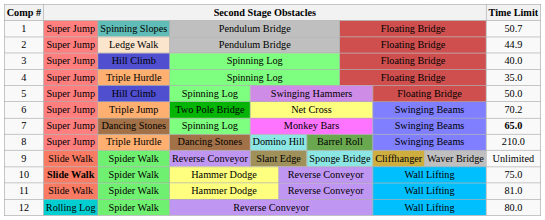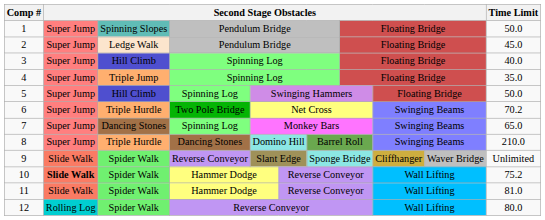 <table class="wikitable">
 <tr>
 <th>Comp #</th>
 <th colspan="9">Second Stage Obstacles</th>
 <th colspan="6">Time Limit</th>
 </tr>
 <tr>
 <td align="center">1</td>
 <td align="center" style="background-color: #ff7f7f;">Super Jump</td>
 <td align="center" style="background-color: #60bcb6;">Spinning Slopes</td>
 <td colspan="4" align="center" style="background-color: #bfbfbf;">Pendulum Bridge</td>
 <td colspan="3" align="center" style="background-color: #cf4f4f;">Floating Bridge</td>
-<td align="center">50.7</td>
+<td align="center">50.0</td>
 </tr>
 <tr>
 <td align="center">2</td>
 <td align="center" style="background-color: #ff7f7f;">Super Jump</td>
 <td align="center" style="background-color: #FCE5CD;">Ledge Walk</td>
 <td colspan="4" align="center" style="background-color: #bfbfbf;">Pendulum Bridge</td>
 <td colspan="3" align="center" style="background-color: #cf4f4f;">Floating Bridge</td>
-<td align="center">44.9</td>
+<td align="center">45.0</td>
 </tr>
 <tr>
 <td align="center">3</td>
 <td align="center" style="background-color: #ff7f7f;">Super Jump</td>
 <td align="center" style="background-color: #4f4fcf;">Hill Climb</td>
 <td colspan="4" align="center" style="background-color: #7FFF7F;">Spinning Log</td>
 <td colspan="3" align="center" style="background-color: #cf4f4f;">Floating Bridge</td>
 <td align="center">40.0</td>
 </tr>
 <tr>
 <td align="center">4</td>
 <td align="center" style="background-color: #ff7f7f;">Super Jump</td>
-<td align="center" style="background-color: #ffaf6f;">Triple Hurdle</td>
+<td align="center" style="background-color: #ffaf6f;">Triple Jump</td>
 <td colspan="4" align="center" style="background-color: #7FFF7F;">Spinning Log</td>
 <td colspan="3" align="center" style="background-color: #cf4f4f;">Floating Bridge</td>
 <td align="center">35.0</td>
 </tr>
 <tr>
 <td align="center">5</td>
 <td align="center" style="background-color: #ff7f7f;">Super Jump</td>
 <td align="center" style="background-color: #4f4fcf;">Hill Climb</td>
 <td align="center" style="background-color: #7FFF7F;">Spinning Log</td>
 <td colspan="4" align="center" style="background-color: #cf8ce7;">Swinging Hammers</td>
 <td colspan="2" align="center" style="background-color: #cf4f4f;">Floating Bridge</td>
 <td align="center">50.0</td>
 </tr>
 <tr>
 <td align="center">6</td>
 <td align="center" style="background-color: #ff7f7f;">Super Jump</td>
-<td align="center" style="background-color: #ffaf6f;">Triple Jump</td>
+<td align="center" style="background-color: #ffaf6f;">Triple Hurdle</td>
 <td align="center" style="background-color: #04b404;">Two Pole Bridge</td>
 <td colspan="4" align="center" style="background-color: #FFFF7F;">Net Cross</td>
 <td colspan="2" align="center" style="background-color: #7f7fff;">Swinging Beams</td>
 <td align="center">70.2</td>
 </tr>
 <tr>
 <td align="center">7</td>
 <td align="center" style="background-color: #ff7f7f;">Super Jump</td>
 <td align="center" style="background-color: #A27147;">Dancing Stones</td>
 <td align="center" style="background-color: #7FFF7F;">Spinning Log</td>
 <td colspan="4" align="center" style="background-color: #FF74FF;">Monkey Bars</td>
 <td colspan="2" align="center" style="background-color: #7f7fff;">Swinging Beams</td>
-<td align="center"><strong>65.0</strong></td>
+<td align="center">65.0</td>
 </tr>
 <tr>
 <td align="center">8</td>
 <td align="center" style="background-color: #ff7f7f;">Super Jump</td>
 <td align="center" style="background-color: #ffaf6f;">Triple Hurdle</td>
 <td align="center" style="background-color: #A27147;">Dancing Stones</td>
 <td colspan="2" align="center" style="background-color: #8ce7e4;">Domino Hill</td>
 <td colspan="2" align="center" style="background-color: #6AA84F;">Barrel Roll</td>
 <td colspan="2" align="center" style="background-color: #7f7fff;">Swinging Beams</td>
 <td align="center">210.0</td>
 </tr>
 <tr>
 <td align="center">9</td>
 <td align="center" style="background-color: #FA7B64">Slide Walk</td>
 <td align="center" style="background-color: #70F070">Spider Walk</td>
 <td align="center" style="background-color: #C096F3">Reverse Conveyor</td>
 <td colspan="2" align="center" style="background-color: #9F9159">Slant Edge</td>
 <td colspan="2" align="center" style="background-color: #8ce7e4">Sponge Bridge</td>
 <td colspan="1" align="center" style="background-color: #CEAE3F">Cliffhanger</td>
 <td colspan="1" align="center" style="background-color: #bfbfbf">Waver Bridge</td>
 <td align="center">Unlimited</td>
 </tr>
 <tr>
 <td align="center">10</td>
 <td align="center" style="background-color: rgb(250, 123, 100);"><strong>Slide Walk</strong></td>
 <td align="center" style="background-color: rgb(112, 240, 112);">Spider Walk</td>
 <td colspan="2" align="center" style="background-color: rgb(255,255,127);">Hammer Dodge</td>
 <td colspan="3" align="center" style="background-color: rgb(192, 150, 243);">Reverse Conveyor</td>
 <td colspan="2" align="center" style="background-color: rgb(0,191,255);">Wall Lifting</td>
-<td align="center">75.0</td>
+<td align="center">75.2</td>
 </tr>
 <tr>
 <td align="center">11</td>
 <td align="center" style="background-color:rgb(250, 123, 100);">Slide Walk</td>
 <td align="center" style="background-color:rgb(112,240,112);">Spider Walk</td>
 <td colspan="2" align="center" style="background-color:rgb(255, 255, 127);">Hammer Dodge</td>
 <td colspan="3" align="center" style="background-color: rgb(192, 150, 243);">Reverse Conveyor</td>
 <td colspan="2"  align="center" style= "background-color: rgb(0,191, 255);">Wall Lifting</td>
 <td align="center">81.0</td>
 </tr>
 <tr>
 <td align="center">12</td>
 <td align="center" style="background-color: #00ced1;">Rolling Log</td>
 <td align="center" style="background-color:rgb(112,240,112);">Spider Walk</td>
 <td colspan="5" align="center" style="background-color: rgb(192, 150, 243);">Reverse Conveyor</td>
 <td colspan="2" align="center" style= "background-color: rgb(0,191, 255);">Wall Lifting</td>
 <td align="center">80.0</td>
 </tr>
 </table>
